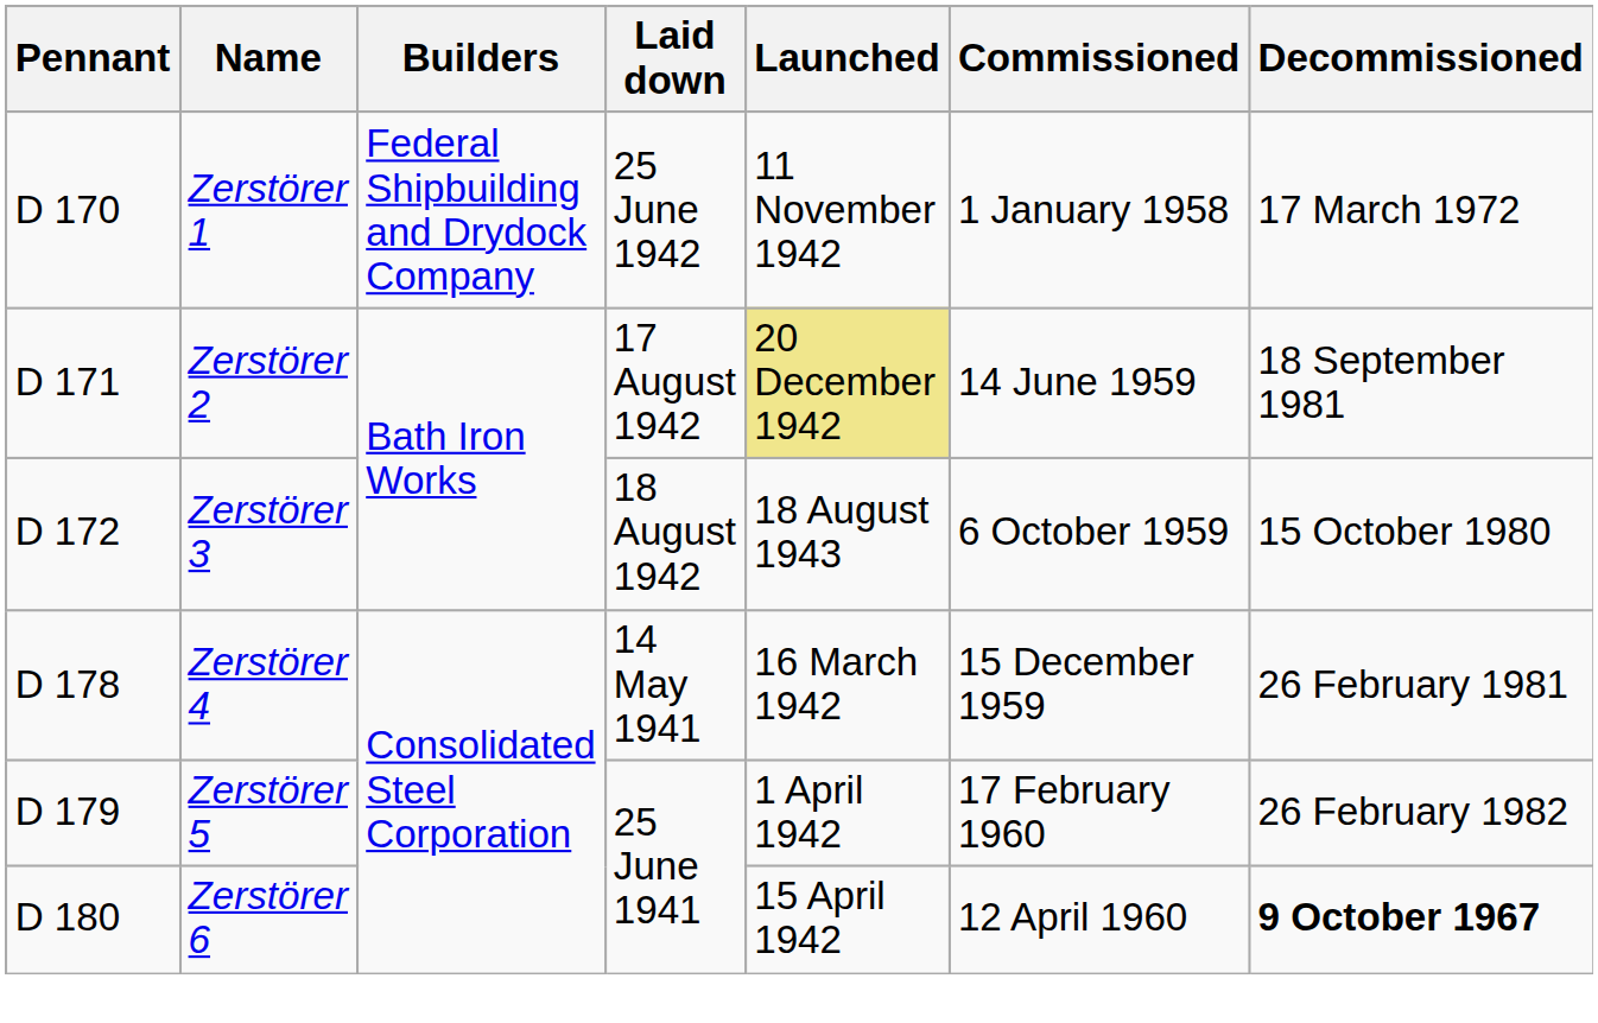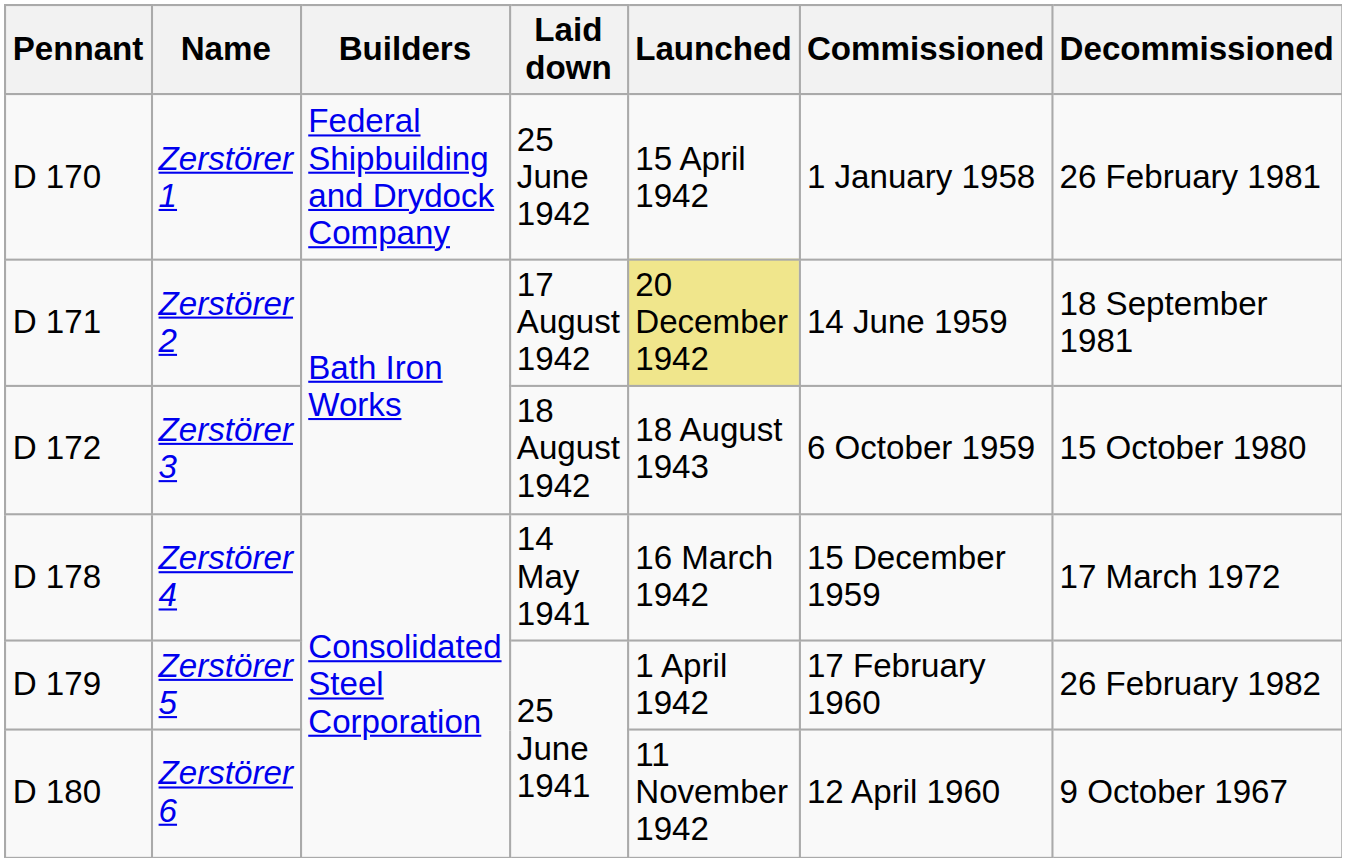 <table class="wikitable">
 <tr>
 <th>Pennant</th>
 <th>Name</th>
 <th>Builders</th>
 <th>Laid down</th>
 <th>Launched</th>
 <th>Commissioned</th>
 <th>Decommissioned</th>
 </tr>
 <tr>
 <td>D 170</td>
 <td><em><a href='#'>Zerstörer 1</a></em></td>
 <td><a href='#'>Federal Shipbuilding and Drydock Company</a></td>
 <td>25 June 1942</td>
-<td>11 November 1942</td>
+<td>15 April 1942</td>
 <td>1 January 1958</td>
-<td>17 March 1972</td>
+<td>26 February 1981</td>
 </tr>
 <tr>
 <td>D 171</td>
 <td><em><a href='#'>Zerstörer 2</a></em></td>
 <td rowspan="2"><a href='#'>Bath Iron Works</a></td>
 <td>17 August 1942</td>
 <td style="background: khaki;">20 December 1942</td>
 <td>14 June 1959</td>
 <td>18 September 1981</td>
 </tr>
 <tr>
 <td>D 172</td>
 <td><em><a href='#'>Zerstörer 3</a></em></td>
 <td>18 August 1942</td>
 <td>18 August 1943</td>
 <td>6 October 1959</td>
 <td>15 October 1980</td>
 </tr>
 <tr>
 <td>D 178</td>
 <td><em><a href='#'>Zerstörer 4</a></em></td>
 <td rowspan="3"><a href='#'>Consolidated Steel Corporation</a></td>
 <td>14 May 1941</td>
 <td>16 March 1942</td>
 <td>15 December 1959</td>
-<td>26 February 1981</td>
+<td>17 March 1972</td>
 </tr>
 <tr>
 <td>D 179</td>
 <td><em><a href='#'>Zerstörer 5</a></em></td>
 <td rowspan="2">25 June 1941</td>
 <td>1 April 1942</td>
 <td>17 February 1960</td>
 <td>26 February 1982</td>
 </tr>
 <tr>
 <td>D 180</td>
 <td><em><a href='#'>Zerstörer 6</a></em></td>
-<td>15 April 1942</td>
+<td>11 November 1942</td>
 <td>12 April 1960</td>
-<td><strong>9 October 1967</strong></td>
+<td>9 October 1967</td>
 </tr>
 </table>
